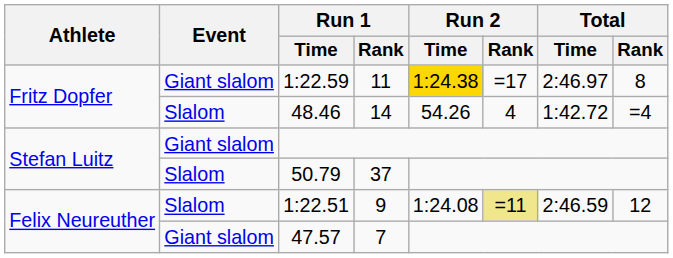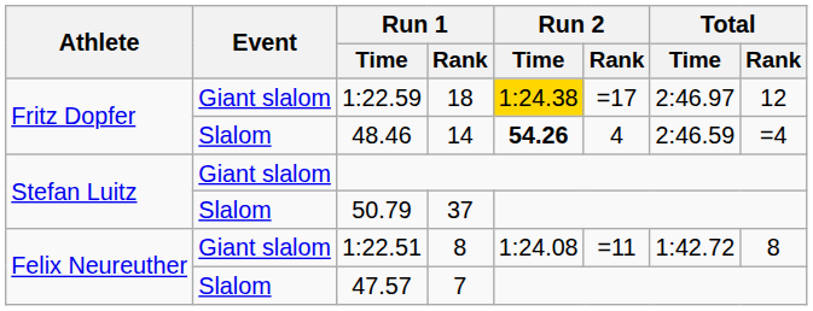 <table class="wikitable" style="font-size:90%">
 <tr>
 <th rowspan=2>Athlete</th>
 <th rowspan=2>Event</th>
 <th colspan=2>Run 1</th>
 <th colspan=2>Run 2</th>
 <th colspan=2>Total</th>
 </tr>
 <tr style="font-size:95%">
 <th>Time</th>
 <th>Rank</th>
 <th>Time</th>
 <th>Rank</th>
 <th>Time</th>
 <th>Rank</th>
 </tr>
 <tr align=center>
 <td align=left rowspan=2><a href='#'>Fritz Dopfer</a></td>
 <td align=left><a href='#'>Giant slalom</a></td>
 <td>1:22.59</td>
-<td>11</td>
+<td>18</td>
 <td style="background: gold;">1:24.38</td>
 <td>=17</td>
 <td>2:46.97</td>
-<td>8</td>
+<td>12</td>
 </tr>
 <tr align=center>
 <td align=left><a href='#'>Slalom</a></td>
 <td>48.46</td>
 <td>14</td>
-<td>54.26</td>
+<td><strong>54.26</strong></td>
 <td>4</td>
-<td>1:42.72</td>
+<td>2:46.59</td>
 <td>=4</td>
 </tr>
 <tr align=center>
 <td align=left rowspan=2><a href='#'>Stefan Luitz</a></td>
 <td align=left><a href='#'>Giant slalom</a></td>
 <td colspan=6></td>
 </tr>
 <tr align=center>
 <td align=left><a href='#'>Slalom</a></td>
 <td>50.79</td>
 <td>37</td>
 <td colspan=4></td>
 </tr>
 <tr align=center>
 <td align=left rowspan=2><a href='#'>Felix Neureuther</a></td>
-<td align=left><a href='#'>Slalom</a></td>
+<td align=left><a href='#'>Giant slalom</a></td>
 <td>1:22.51</td>
-<td>9</td>
+<td>8</td>
 <td>1:24.08</td>
-<td style="background: khaki;">=11</td>
-<td>2:46.59</td>
-<td>12</td>
+<td>=11</td>
+<td>1:42.72</td>
+<td>8</td>
 </tr>
 <tr align=center>
-<td align=left><a href='#'>Giant slalom</a></td>
+<td align=left><a href='#'>Slalom</a></td>
 <td>47.57</td>
 <td>7</td>
 <td colspan=4></td>
 </tr>
 </table>
